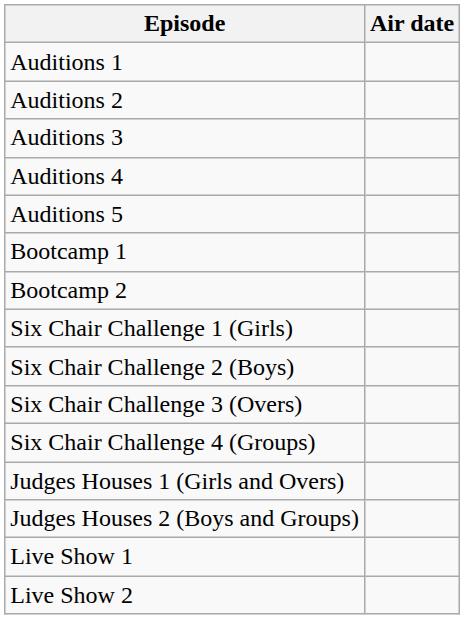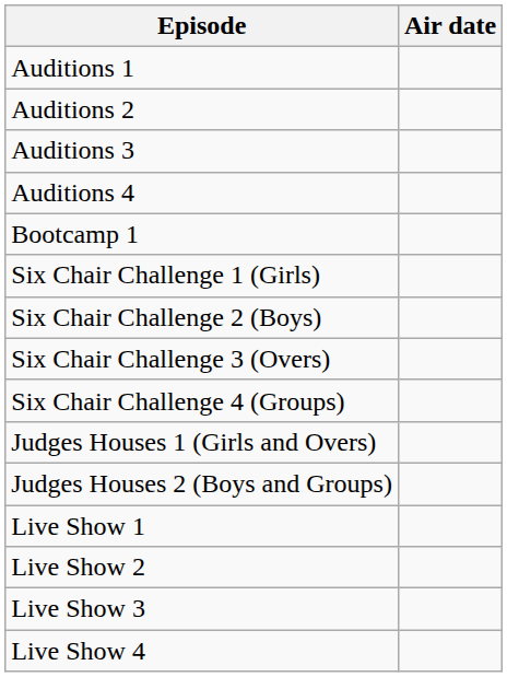 <table class="wikitable sortable">
 <tr>
 <th>Episode</th>
 <th>Air date</th>
 </tr>
 <tr>
 <td>Auditions 1</td>
 <td></td>
 </tr>
 <tr>
 <td>Auditions 2</td>
 <td></td>
 </tr>
 <tr>
 <td>Auditions 3</td>
 <td></td>
 </tr>
 <tr>
 <td>Auditions 4</td>
 <td></td>
 </tr>
 <tr>
-<td>Auditions 5</td>
-<td></td>
-</tr>
-<tr>
 <td>Bootcamp 1</td>
-<td></td>
-</tr>
-<tr>
-<td>Bootcamp 2</td>
 <td></td>
 </tr>
 <tr>
 <td>Six Chair Challenge 1 (Girls)</td>
 <td></td>
 </tr>
 <tr>
 <td>Six Chair Challenge 2 (Boys)</td>
 <td></td>
 </tr>
 <tr>
 <td>Six Chair Challenge 3 (Overs)</td>
 <td></td>
 </tr>
 <tr>
 <td>Six Chair Challenge 4 (Groups)</td>
 <td></td>
 </tr>
 <tr>
 <td>Judges Houses 1 (Girls and Overs)</td>
 <td></td>
 </tr>
 <tr>
 <td>Judges Houses 2 (Boys and Groups)</td>
 <td></td>
 </tr>
 <tr>
 <td>Live Show 1</td>
 <td></td>
 </tr>
 <tr>
 <td>Live Show 2</td>
 <td></td>
 </tr>
+<tr>
+<td>Live Show 3</td>
+<td></td>
+</tr>
+<tr>
+<td>Live Show 4</td>
+<td></td>
+</tr>
 </table>
